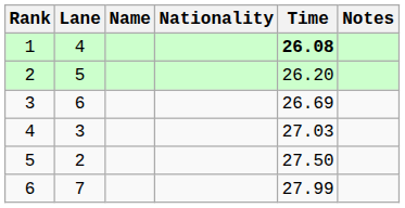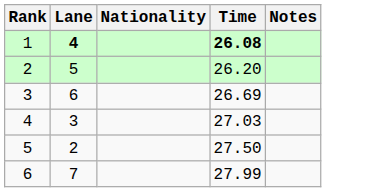 <table class="wikitable sortable" style="text-align:center">
 <tr>
 <th>Rank</th>
 <th>Lane</th>
-<th>Name</th>
 <th>Nationality</th>
 <th>Time</th>
 <th>Notes</th>
 </tr>
 <tr bgcolor=ccffcc>
 <td>1</td>
-<td>4</td>
-<td align=left></td>
+<td><strong>4</strong></td>
 <td align=left></td>
 <td><strong>26.08</strong></td>
 <td><strong></strong></td>
 </tr>
 <tr bgcolor=ccffcc>
 <td>2</td>
 <td>5</td>
 <td align=left></td>
-<td align=left></td>
 <td>26.20</td>
 <td><strong></strong></td>
 </tr>
 <tr>
 <td>3</td>
 <td>6</td>
-<td align=left></td>
 <td align=left></td>
 <td>26.69</td>
 <td></td>
 </tr>
 <tr>
 <td>4</td>
 <td>3</td>
 <td align=left></td>
-<td align=left></td>
 <td>27.03</td>
 <td></td>
 </tr>
 <tr>
 <td>5</td>
 <td>2</td>
-<td align=left></td>
 <td align=left></td>
 <td>27.50</td>
 <td></td>
 </tr>
 <tr>
 <td>6</td>
 <td>7</td>
 <td align=left></td>
-<td align=left></td>
 <td>27.99</td>
 <td></td>
 </tr>
 </table>
